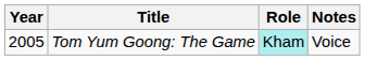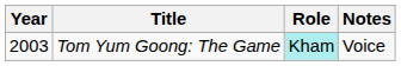 <table class="wikitable sortable">
 <tr>
 <th>Year</th>
 <th>Title</th>
 <th>Role</th>
 <th class="unsortable">Notes</th>
 </tr>
 <tr>
-<td>2005</td>
+<td>2003</td>
 <td><em>Tom Yum Goong: The Game</em></td>
 <td style="background: paleturquoise;">Kham</td>
 <td>Voice</td>
 </tr>
 </table>
